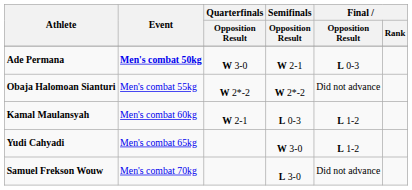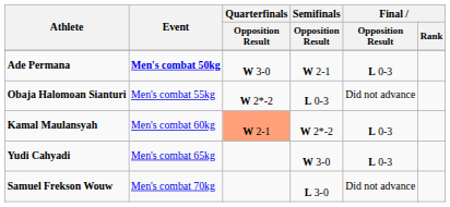 <table class="wikitable" style="font-size:85%">
 <tr>
 <th rowspan=2>Athlete</th>
 <th rowspan=2>Event</th>
 <th>Quarterfinals</th>
 <th>Semifinals</th>
 <th colspan=2>Final / </th>
 </tr>
 <tr style="font-size:90%">
 <th>Opposition<br>Result</th>
 <th>Opposition<br>Result</th>
 <th>Opposition<br>Result</th>
 <th>Rank</th>
 </tr>
 <tr>
 </tr>
 <tr align=center>
 <td align=left><strong>Ade Permana</strong></td>
 <td align=left><strong><a href='#'>Men's combat 50kg</a></strong></td>
 <td><br><strong>W</strong> 3-0</td>
 <td><br><strong>W</strong> 2-1</td>
 <td><br><strong>L</strong> 0-3</td>
 <td></td>
 </tr>
 <tr align=center>
 <td align=left><strong>Obaja Halomoan Sianturi</strong></td>
 <td align=left><a href='#'>Men's combat 55kg</a></td>
 <td><br><strong>W</strong> 2*-2</td>
-<td><br><strong>W</strong> 2*-2</td>
+<td><br><strong>L</strong> 0-3</td>
 <td>Did not advance</td>
 <td></td>
 </tr>
 <tr align=center>
 <td align=left><strong>Kamal Maulansyah</strong></td>
 <td align=left><a href='#'>Men's combat 60kg</a></td>
-<td><br><strong>W</strong> 2-1</td>
+<td style="background: lightsalmon;"><br><strong>W</strong> 2-1</td>
+<td><br><strong>W</strong> 2*-2</td>
 <td><br><strong>L</strong> 0-3</td>
-<td><br><strong>L</strong> 1-2</td>
 <td></td>
 </tr>
 <tr align=center>
 <td align=left><strong>Yudi Cahyadi</strong></td>
 <td align=left><a href='#'>Men's combat 65kg</a></td>
 <td></td>
 <td><br><strong>W</strong> 3-0</td>
-<td><br><strong>L</strong> 1-2</td>
+<td><br><strong>L</strong> 0-3</td>
 <td></td>
 </tr>
 <tr align=center>
 <td align=left><strong>Samuel Frekson Wouw</strong></td>
 <td align=left><a href='#'>Men's combat 70kg</a></td>
 <td></td>
 <td><br><strong>L</strong> 3-0</td>
 <td>Did not advance</td>
 <td></td>
 </tr>
 </table>
